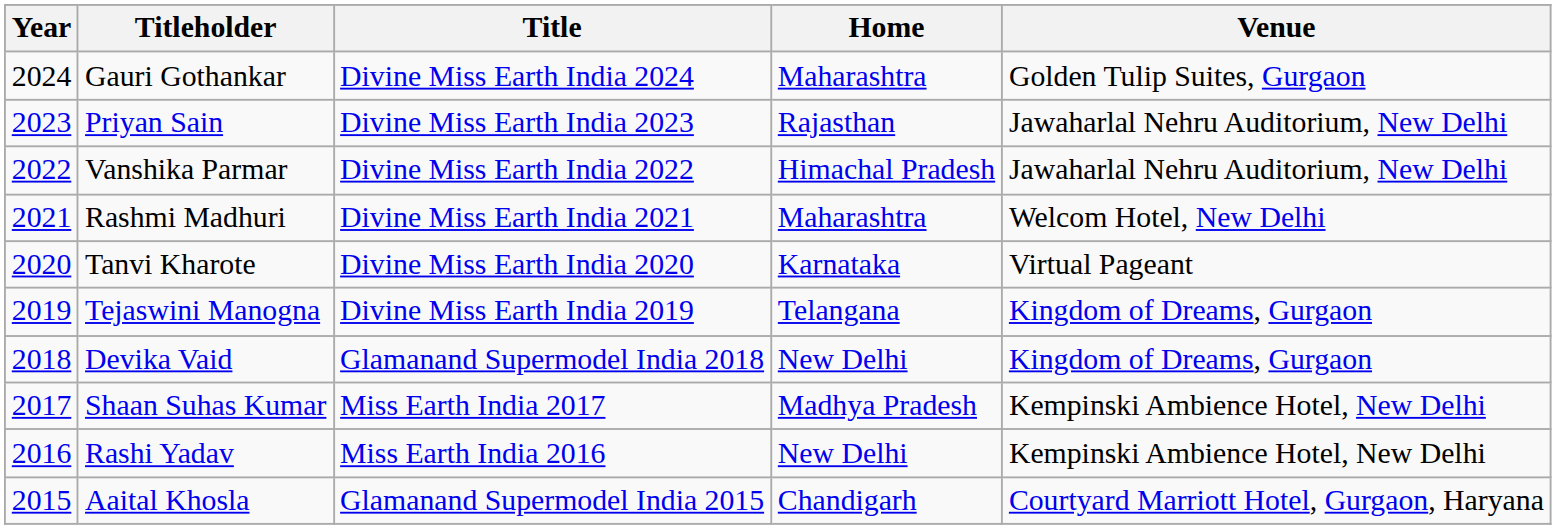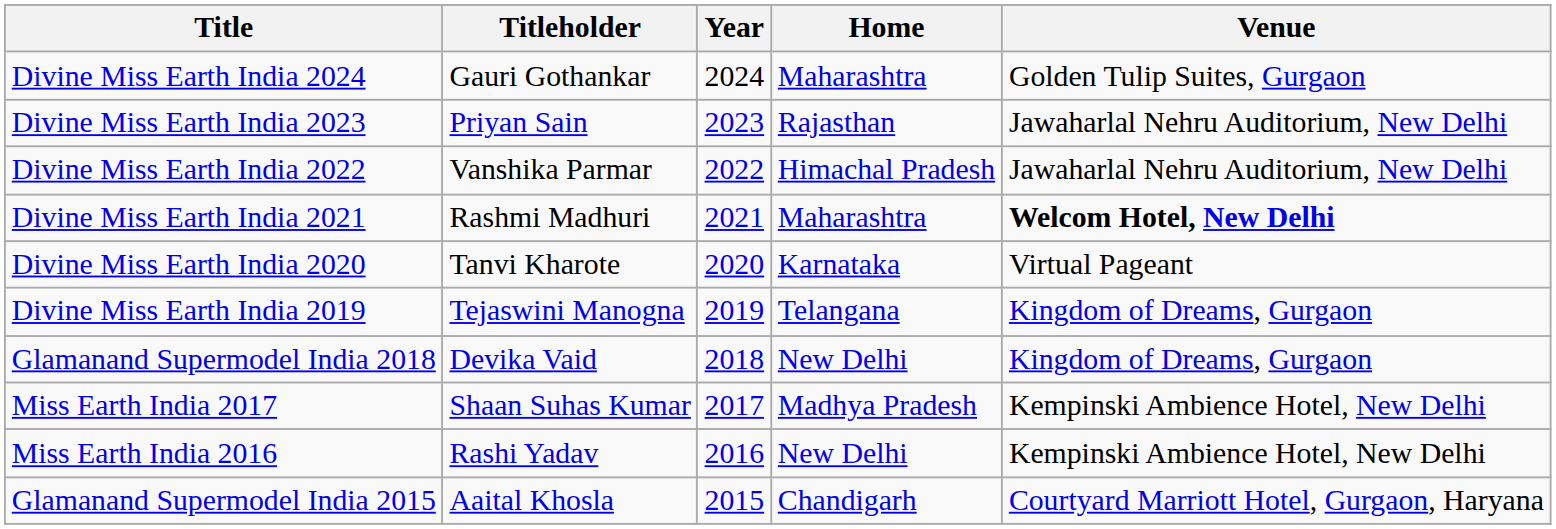 <table class="wikitable sortable">
 <tr>
+<th>Title</th>
+<th>Titleholder</th>
 <th>Year</th>
-<th>Titleholder</th>
-<th>Title</th>
 <th>Home</th>
 <th>Venue</th>
 </tr>
 <tr>
+<td><a href='#'>Divine Miss Earth India 2024</a></td>
+<td>Gauri Gothankar</td>
 <td>2024</td>
-<td>Gauri Gothankar</td>
-<td><a href='#'>Divine Miss Earth India 2024</a></td>
 <td><a href='#'>Maharashtra</a></td>
 <td>Golden Tulip Suites, <a href='#'>Gurgaon</a></td>
 </tr>
 <tr>
+<td><a href='#'>Divine Miss Earth India 2023</a></td>
+<td><a href='#'>Priyan Sain</a></td>
 <td><a href='#'>2023</a></td>
-<td><a href='#'>Priyan Sain</a></td>
-<td><a href='#'>Divine Miss Earth India 2023</a></td>
 <td><a href='#'>Rajasthan</a></td>
 <td>Jawaharlal Nehru Auditorium, <a href='#'>New Delhi</a></td>
 </tr>
 <tr>
+<td><a href='#'>Divine Miss Earth India 2022</a></td>
+<td>Vanshika Parmar</td>
 <td><a href='#'>2022</a></td>
-<td>Vanshika Parmar</td>
-<td><a href='#'>Divine Miss Earth India 2022</a></td>
 <td><a href='#'>Himachal Pradesh</a></td>
 <td>Jawaharlal Nehru Auditorium, <a href='#'>New Delhi</a></td>
 </tr>
 <tr>
+<td><a href='#'>Divine Miss Earth India 2021</a></td>
+<td>Rashmi Madhuri</td>
 <td><a href='#'>2021</a></td>
-<td>Rashmi Madhuri</td>
-<td><a href='#'>Divine Miss Earth India 2021</a></td>
 <td><a href='#'>Maharashtra</a></td>
-<td>Welcom Hotel, <a href='#'>New Delhi</a></td>
+<td><strong>Welcom Hotel, <a href='#'>New Delhi</a></strong></td>
 </tr>
 <tr>
+<td><a href='#'>Divine Miss Earth India 2020</a></td>
+<td>Tanvi Kharote</td>
 <td><a href='#'>2020</a></td>
-<td>Tanvi Kharote</td>
-<td><a href='#'>Divine Miss Earth India 2020</a></td>
 <td><a href='#'>Karnataka</a></td>
 <td>Virtual Pageant</td>
 </tr>
 <tr>
+<td><a href='#'>Divine Miss Earth India 2019</a></td>
+<td><a href='#'>Tejaswini Manogna</a></td>
 <td><a href='#'>2019</a></td>
-<td><a href='#'>Tejaswini Manogna</a></td>
-<td><a href='#'>Divine Miss Earth India 2019</a></td>
 <td><a href='#'>Telangana</a></td>
 <td><a href='#'>Kingdom of Dreams</a>, <a href='#'>Gurgaon</a></td>
 </tr>
 <tr>
+<td><a href='#'>Glamanand Supermodel India 2018</a></td>
+<td><a href='#'>Devika Vaid</a></td>
 <td><a href='#'>2018</a></td>
-<td><a href='#'>Devika Vaid</a></td>
-<td><a href='#'>Glamanand Supermodel India 2018</a></td>
 <td><a href='#'>New Delhi</a></td>
 <td><a href='#'>Kingdom of Dreams</a>, <a href='#'>Gurgaon</a></td>
 </tr>
 <tr>
+<td><a href='#'>Miss Earth India 2017</a></td>
+<td><a href='#'>Shaan Suhas Kumar</a></td>
 <td><a href='#'>2017</a></td>
-<td><a href='#'>Shaan Suhas Kumar</a></td>
-<td><a href='#'>Miss Earth India 2017</a></td>
 <td><a href='#'>Madhya Pradesh</a></td>
 <td>Kempinski Ambience Hotel, <a href='#'>New Delhi</a></td>
 </tr>
 <tr>
+<td><a href='#'>Miss Earth India 2016</a></td>
+<td><a href='#'>Rashi Yadav</a></td>
 <td><a href='#'>2016</a></td>
-<td><a href='#'>Rashi Yadav</a></td>
-<td><a href='#'>Miss Earth India 2016</a></td>
 <td><a href='#'>New Delhi</a></td>
 <td>Kempinski Ambience Hotel, New Delhi</td>
 </tr>
 <tr>
+<td><a href='#'>Glamanand Supermodel India 2015</a></td>
+<td><a href='#'>Aaital Khosla</a></td>
 <td><a href='#'>2015</a></td>
-<td><a href='#'>Aaital Khosla</a></td>
-<td><a href='#'>Glamanand Supermodel India 2015</a></td>
 <td><a href='#'>Chandigarh</a></td>
 <td><a href='#'>Courtyard Marriott Hotel</a>, <a href='#'>Gurgaon</a>, Haryana</td>
 </tr>
 </table>
